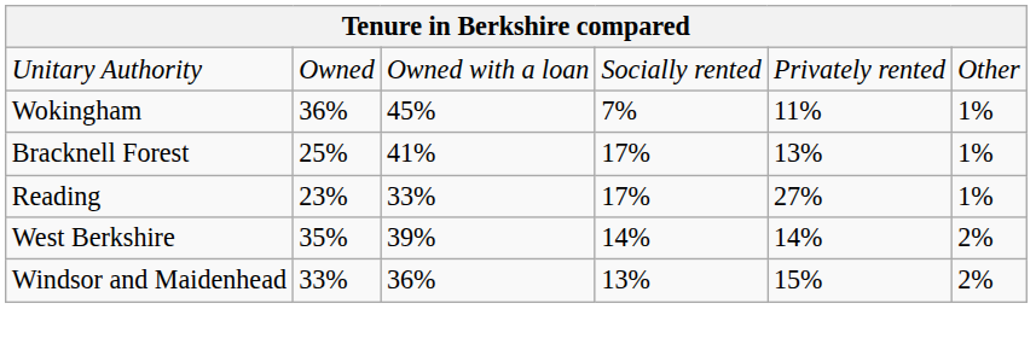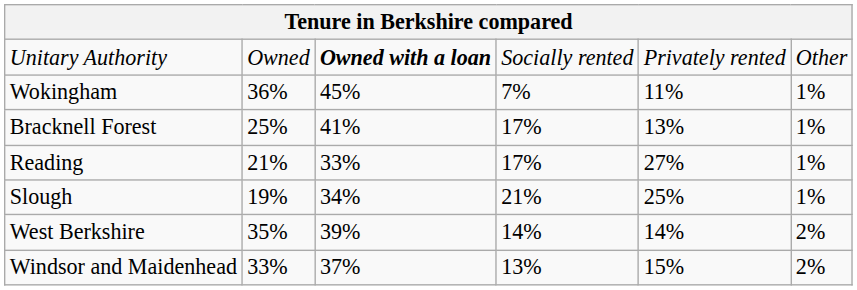 <table class="wikitable">
 <tr>
 <th colspan=6>Tenure in Berkshire compared</th>
 </tr>
 <tr>
 <td><em>Unitary Authority</em></td>
 <td><em>Owned</em></td>
-<td><em>Owned with a loan</em></td>
+<td><strong><em>Owned with a loan</em></strong></td>
 <td><em>Socially rented</em></td>
 <td><em>Privately rented</em></td>
 <td><em>Other</em></td>
 </tr>
 <tr>
 <td>Wokingham</td>
 <td>36%</td>
 <td>45%</td>
 <td>7%</td>
 <td>11%</td>
 <td>1%</td>
 </tr>
 <tr>
 <td>Bracknell Forest</td>
 <td>25%</td>
 <td>41%</td>
 <td>17%</td>
 <td>13%</td>
 <td>1%</td>
 </tr>
 <tr>
 <td>Reading</td>
-<td>23%</td>
+<td>21%</td>
 <td>33%</td>
 <td>17%</td>
 <td>27%</td>
+<td>1%</td>
+</tr>
+<tr>
+<td>Slough</td>
+<td>19%</td>
+<td>34%</td>
+<td>21%</td>
+<td>25%</td>
 <td>1%</td>
 </tr>
 <tr>
 <td>West Berkshire</td>
 <td>35%</td>
 <td>39%</td>
 <td>14%</td>
 <td>14%</td>
 <td>2%</td>
 </tr>
 <tr>
 <td>Windsor and Maidenhead</td>
 <td>33%</td>
-<td>36%</td>
+<td>37%</td>
 <td>13%</td>
 <td>15%</td>
 <td>2%</td>
 </tr>
 </table>
